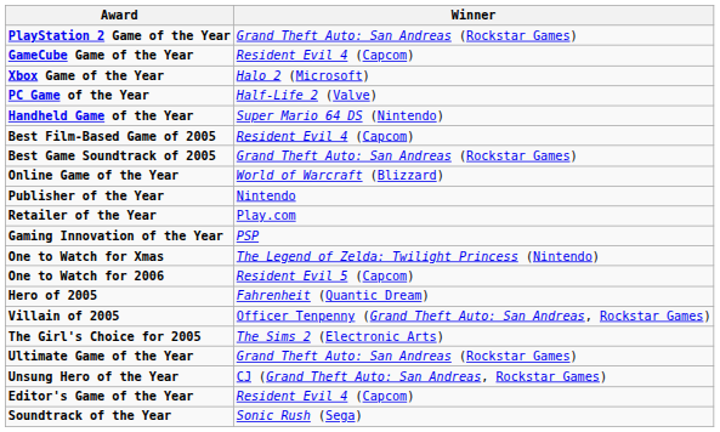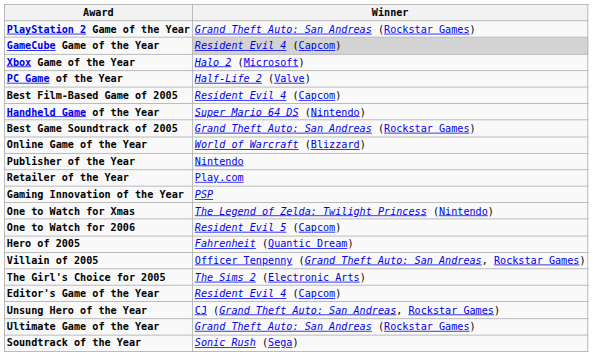 <table class="wikitable">
 <tr>
 <th><strong>Award</strong></th>
 <th><strong>Winner</strong></th>
 </tr>
 <tr>
 <td><strong><a href='#'>PlayStation 2</a> Game of the Year</strong></td>
 <td><em><a href='#'>Grand Theft Auto: San Andreas</a></em> (<a href='#'>Rockstar Games</a>)</td>
 </tr>
 <tr>
 <td><strong><a href='#'>GameCube</a> Game of the Year</strong></td>
-<td><em><a href='#'>Resident Evil 4</a></em> (<a href='#'>Capcom</a>)</td>
+<td style="background: lightgrey;"><em><a href='#'>Resident Evil 4</a></em> (<a href='#'>Capcom</a>)</td>
 </tr>
 <tr>
 <td><strong><a href='#'>Xbox</a> Game of the Year</strong></td>
 <td><em><a href='#'>Halo 2</a></em> (<a href='#'>Microsoft</a>)</td>
 </tr>
 <tr>
 <td><strong><a href='#'>PC Game</a> of the Year</strong></td>
 <td><em><a href='#'>Half-Life 2</a></em> (<a href='#'>Valve</a>)</td>
 </tr>
 <tr>
+<td><strong>Best Film-Based Game of 2005</strong></td>
+<td><em><a href='#'>Resident Evil 4</a></em> (<a href='#'>Capcom</a>)</td>
+</tr>
+<tr>
 <td><strong><a href='#'>Handheld Game</a> of the Year</strong></td>
 <td><em><a href='#'>Super Mario 64 DS</a></em> (<a href='#'>Nintendo</a>)</td>
-</tr>
-<tr>
-<td><strong>Best Film-Based Game of 2005</strong></td>
-<td><em><a href='#'>Resident Evil 4</a></em> (<a href='#'>Capcom</a>)</td>
 </tr>
 <tr>
 <td><strong>Best Game Soundtrack of 2005</strong></td>
 <td><em><a href='#'>Grand Theft Auto: San Andreas</a></em> (<a href='#'>Rockstar Games</a>)</td>
 </tr>
 <tr>
 <td><strong>Online Game of the Year</strong></td>
 <td><em><a href='#'>World of Warcraft</a></em> (<a href='#'>Blizzard</a>)</td>
 </tr>
 <tr>
 <td><strong>Publisher of the Year</strong></td>
 <td><a href='#'>Nintendo</a></td>
 </tr>
 <tr>
 <td><strong>Retailer of the Year</strong></td>
 <td><a href='#'>Play.com</a></td>
 </tr>
 <tr>
 <td><strong>Gaming Innovation of the Year</strong></td>
 <td><em><a href='#'>PSP</a></em></td>
 </tr>
 <tr>
 <td><strong>One to Watch for Xmas</strong></td>
 <td><em><a href='#'>The Legend of Zelda: Twilight Princess</a></em> (<a href='#'>Nintendo</a>)</td>
 </tr>
 <tr>
 <td><strong>One to Watch for 2006</strong></td>
 <td><em><a href='#'>Resident Evil 5</a></em> (<a href='#'>Capcom</a>)</td>
 </tr>
 <tr>
 <td><strong>Hero of 2005</strong></td>
 <td><em><a href='#'>Fahrenheit</a></em> (<a href='#'>Quantic Dream</a>)</td>
 </tr>
 <tr>
 <td><strong>Villain of 2005</strong></td>
 <td><a href='#'>Officer Tenpenny</a> (<em><a href='#'>Grand Theft Auto: San Andreas</a></em>, <a href='#'>Rockstar Games</a>)</td>
 </tr>
 <tr>
 <td><strong>The Girl's Choice for 2005</strong></td>
 <td><em><a href='#'>The Sims 2</a></em> (<a href='#'>Electronic Arts</a>)</td>
 </tr>
 <tr>
-<td><strong>Ultimate Game of the Year</strong></td>
-<td><em><a href='#'>Grand Theft Auto: San Andreas</a></em> (<a href='#'>Rockstar Games</a>)</td>
+<td><strong>Editor's Game of the Year</strong></td>
+<td><em><a href='#'>Resident Evil 4</a></em> (<a href='#'>Capcom</a>)</td>
 </tr>
 <tr>
 <td><strong>Unsung Hero of the Year</strong></td>
 <td><a href='#'>CJ</a> (<em><a href='#'>Grand Theft Auto: San Andreas</a></em>, <a href='#'>Rockstar Games</a>)</td>
 </tr>
 <tr>
-<td><strong>Editor's Game of the Year</strong></td>
-<td><em><a href='#'>Resident Evil 4</a></em> (<a href='#'>Capcom</a>)</td>
+<td><strong>Ultimate Game of the Year</strong></td>
+<td><em><a href='#'>Grand Theft Auto: San Andreas</a></em> (<a href='#'>Rockstar Games</a>)</td>
 </tr>
 <tr>
 <td><strong>Soundtrack of the Year</strong></td>
 <td><em><a href='#'>Sonic Rush</a></em> (<a href='#'>Sega</a>)</td>
 </tr>
 </table>
